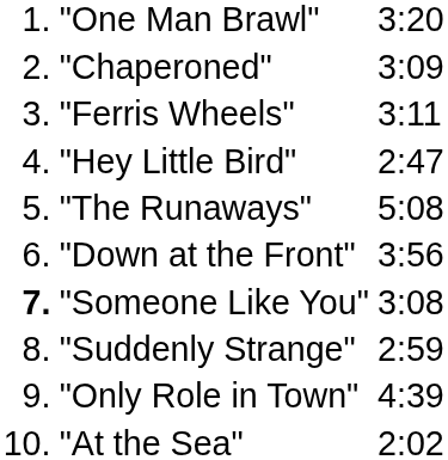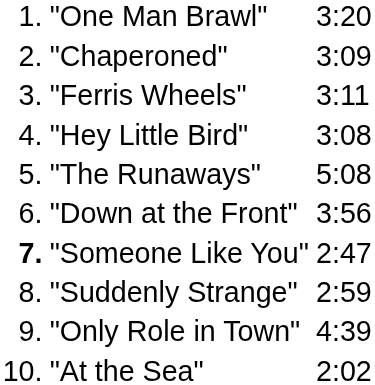 <table style="background: transparent; margin: auto auto auto 2em;">
 <tr>
 <td align="right">1.</td>
 <td>"One Man Brawl"</td>
 <td>3:20</td>
 </tr>
 <tr>
 <td align="right">2.</td>
 <td>"Chaperoned"</td>
 <td>3:09</td>
 </tr>
 <tr>
 <td align="right">3.</td>
 <td>"Ferris Wheels"</td>
 <td>3:11</td>
 </tr>
 <tr>
 <td align="right">4.</td>
 <td>"Hey Little Bird"</td>
-<td>2:47</td>
+<td>3:08</td>
 </tr>
 <tr>
 <td align="right">5.</td>
 <td>"The Runaways"</td>
 <td>5:08</td>
 </tr>
 <tr>
 <td align="right">6.</td>
 <td>"Down at the Front"</td>
 <td>3:56</td>
 </tr>
 <tr>
 <td align="right"><strong>7.</strong></td>
 <td>"Someone Like You"</td>
-<td>3:08</td>
+<td>2:47</td>
 </tr>
 <tr>
 <td align="right">8.</td>
 <td>"Suddenly Strange"</td>
 <td>2:59</td>
 </tr>
 <tr>
 <td align="right">9.</td>
 <td>"Only Role in Town"</td>
 <td>4:39</td>
 </tr>
 <tr>
 <td align="right">10.</td>
 <td>"At the Sea"</td>
 <td>2:02</td>
 </tr>
 <tr>
 </tr>
 </table>
